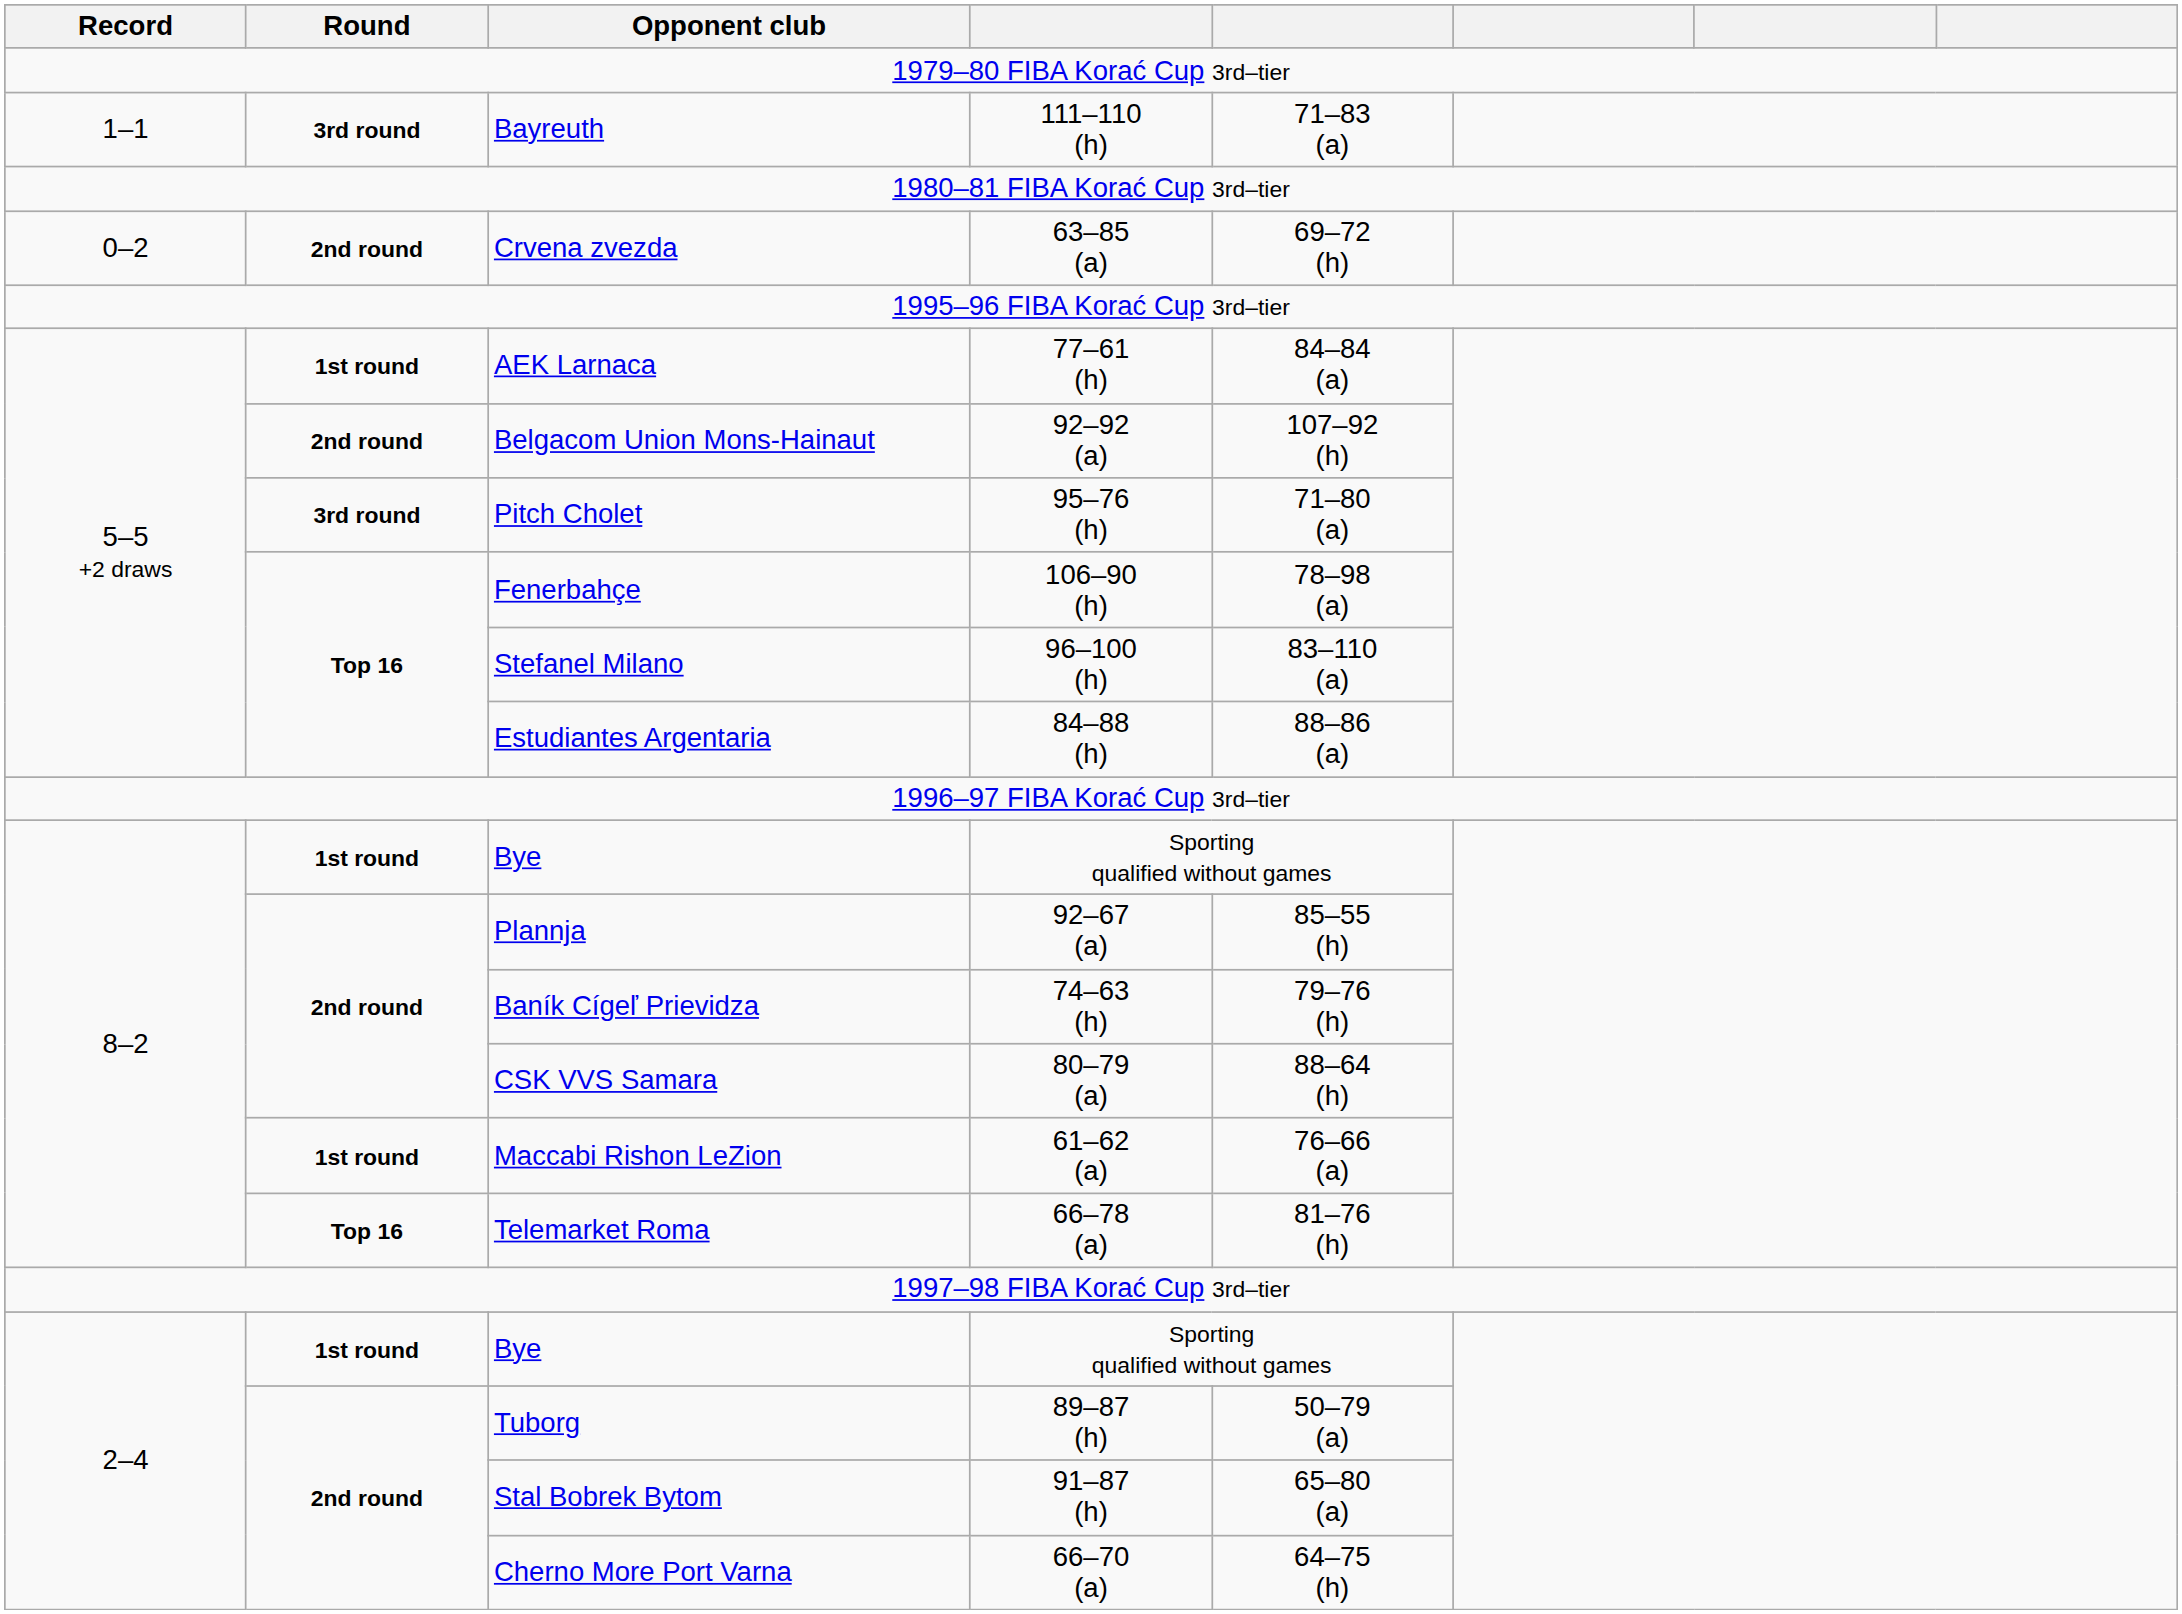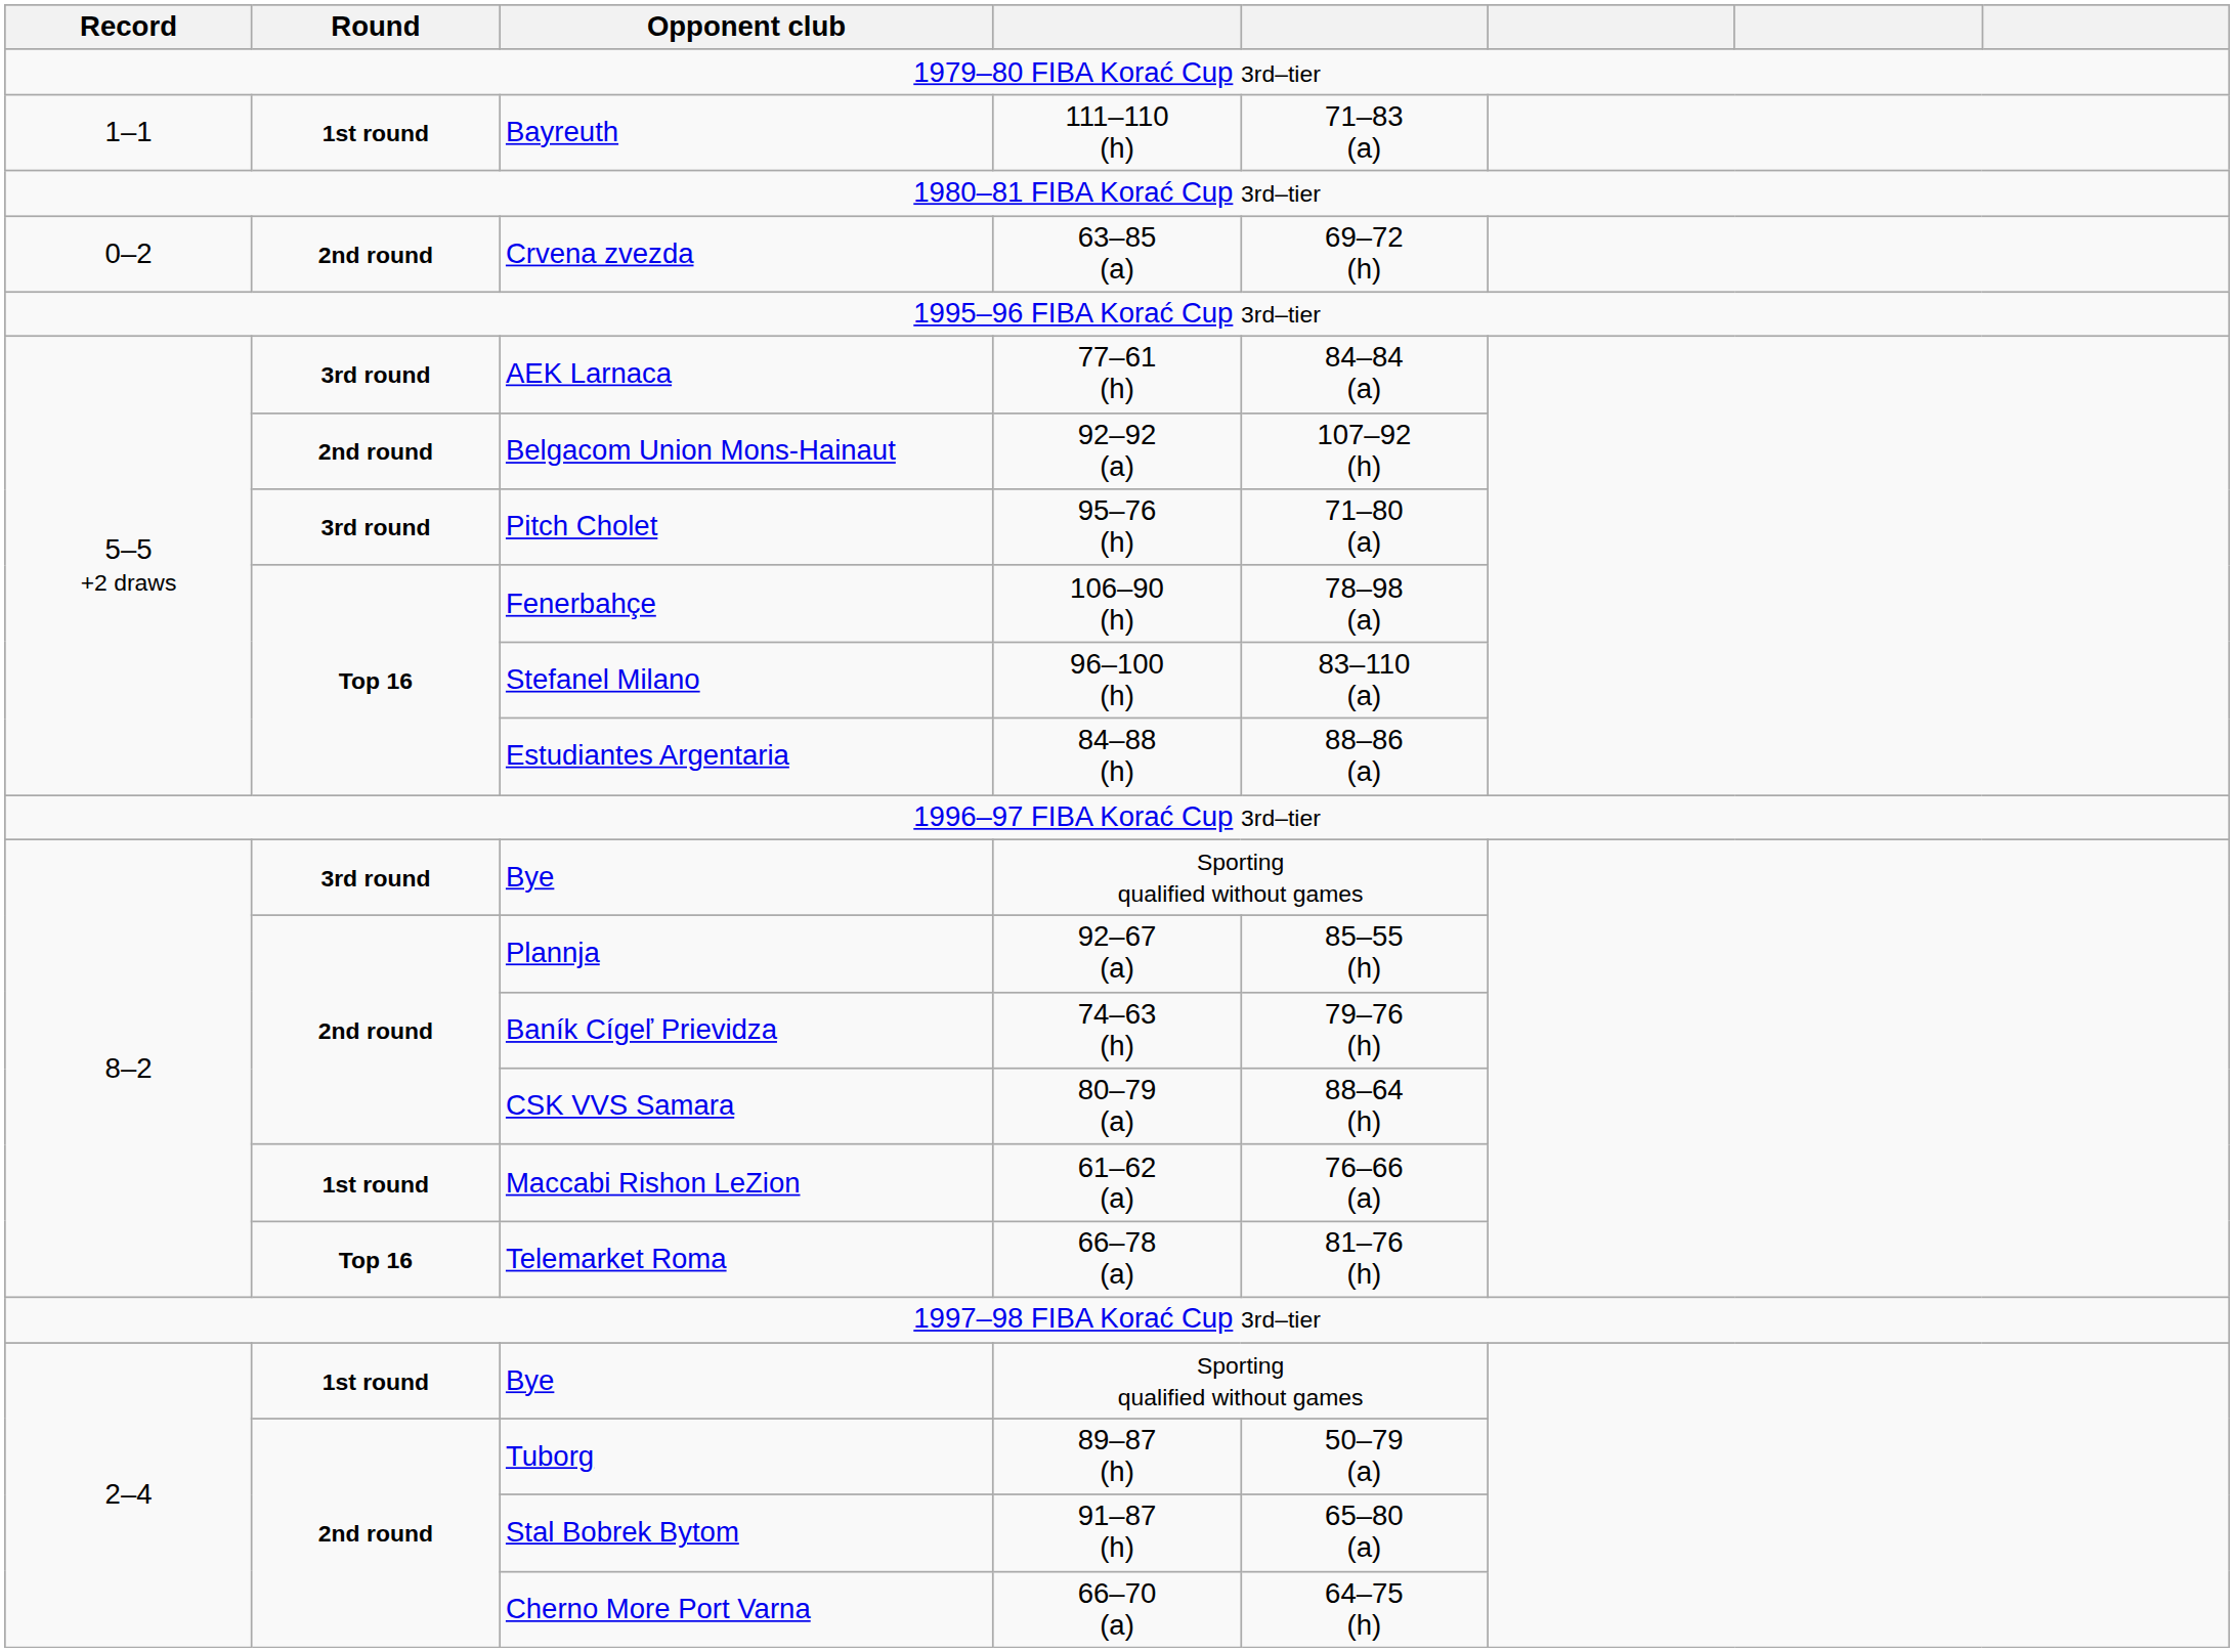 <table class="wikitable" width=100% style="text-align: center;">
 <tr>
 <th width=10%>Record</th>
 <th width=10%>Round</th>
 <th width=20%>Opponent club</th>
 <th width=10%></th>
 <th width=10%></th>
 <th width=10%></th>
 <th width=10%></th>
 <th width=10%></th>
 </tr>
 <tr>
 <td colspan=8><a href='#'>1979–80 FIBA Korać Cup</a> <small>3rd–tier</small></td>
 </tr>
 <tr>
 <td>1–1</td>
-<td><small><strong>3rd round</strong></small></td>
+<td><small><strong>1st round</strong></small></td>
 <td align=left> <a href='#'>Bayreuth</a></td>
 <td>111–110 <br>(h)</td>
 <td>71–83 <br>(a)</td>
 </tr>
 <tr>
 <td colspan=8><a href='#'>1980–81 FIBA Korać Cup</a> <small>3rd–tier</small></td>
 </tr>
 <tr>
 <td>0–2</td>
 <td><small><strong>2nd round</strong></small></td>
 <td align=left> <a href='#'>Crvena zvezda</a></td>
 <td>63–85 <br>(a)</td>
 <td>69–72 <br>(h)</td>
 </tr>
 <tr>
 <td colspan=8><a href='#'>1995–96 FIBA Korać Cup</a> <small>3rd–tier</small></td>
 </tr>
 <tr>
 <td rowspan=6>5–5<br><small>+2 draws</small></td>
-<td><small><strong>1st round</strong></small></td>
+<td><small><strong>3rd round</strong></small></td>
 <td align=left> <a href='#'>AEK Larnaca</a></td>
 <td>77–61 <br>(h)</td>
 <td>84–84 <br>(a)</td>
 </tr>
 <tr>
 <td><small><strong>2nd round</strong></small></td>
 <td align=left> <a href='#'>Belgacom Union Mons-Hainaut</a></td>
 <td>92–92 <br>(a)</td>
 <td>107–92 <br>(h)</td>
 </tr>
 <tr>
 <td><small><strong>3rd round</strong></small></td>
 <td align=left> <a href='#'>Pitch Cholet</a></td>
 <td>95–76 <br>(h)</td>
 <td>71–80 <br>(a)</td>
 </tr>
 <tr>
 <td rowspan=3><small><strong>Top 16</strong></small></td>
 <td align=left> <a href='#'>Fenerbahçe</a></td>
 <td>106–90 <br>(h)</td>
 <td>78–98 <br>(a)</td>
 </tr>
 <tr>
 <td align=left> <a href='#'>Stefanel Milano</a></td>
 <td>96–100 <br>(h)</td>
 <td>83–110 <br>(a)</td>
 </tr>
 <tr>
 <td align=left> <a href='#'>Estudiantes Argentaria</a></td>
 <td>84–88 <br>(h)</td>
 <td>88–86 <br>(a)</td>
 </tr>
 <tr>
 <td colspan=8><a href='#'>1996–97 FIBA Korać Cup</a> <small>3rd–tier</small></td>
 </tr>
 <tr>
 <td rowspan=6>8–2</td>
-<td><small><strong>1st round</strong></small></td>
+<td><small><strong>3rd round</strong></small></td>
 <td align=left><a href='#'>Bye</a></td>
 <td colspan=2 style="text-align:center;"><small>Sporting <br>qualified without games</small></td>
 </tr>
 <tr>
 <td rowspan=3><small><strong>2nd round</strong></small></td>
 <td align=left> <a href='#'>Plannja</a></td>
 <td>92–67 <br>(a)</td>
 <td>85–55 <br>(h)</td>
 </tr>
 <tr>
 <td align=left> <a href='#'>Baník Cígeľ Prievidza</a></td>
 <td>74–63 <br>(h)</td>
 <td>79–76 <br>(h)</td>
 </tr>
 <tr>
 <td align=left> <a href='#'>CSK VVS Samara</a></td>
 <td>80–79 <br>(a)</td>
 <td>88–64 <br>(h)</td>
 </tr>
 <tr>
 <td><small><strong>1st round</strong></small></td>
 <td align=left> <a href='#'>Maccabi Rishon LeZion</a></td>
 <td>61–62 <br>(a)</td>
 <td>76–66 <br>(a)</td>
 </tr>
 <tr>
 <td><small><strong>Top 16</strong></small></td>
 <td align=left> <a href='#'>Telemarket Roma</a></td>
 <td>66–78 <br>(a)</td>
 <td>81–76 <br>(h)</td>
 </tr>
 <tr>
 <td colspan=8><a href='#'>1997–98 FIBA Korać Cup</a> <small>3rd–tier</small></td>
 </tr>
 <tr>
 <td rowspan=4>2–4</td>
 <td><small><strong>1st round</strong></small></td>
 <td align=left><a href='#'>Bye</a></td>
 <td colspan=2 style="text-align:center;"><small>Sporting <br>qualified without games</small></td>
 </tr>
 <tr>
 <td rowspan=3><small><strong>2nd round</strong></small></td>
 <td align=left> <a href='#'>Tuborg</a></td>
 <td>89–87 <br>(h)</td>
 <td>50–79 <br>(a)</td>
 </tr>
 <tr>
 <td align=left> <a href='#'>Stal Bobrek Bytom</a></td>
 <td>91–87 <br>(h)</td>
 <td>65–80 <br>(a)</td>
 </tr>
 <tr>
 <td align=left> <a href='#'>Cherno More Port Varna</a></td>
 <td>66–70 <br>(a)</td>
 <td>64–75 <br>(h)</td>
 </tr>
 </table>
